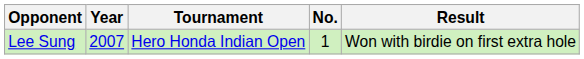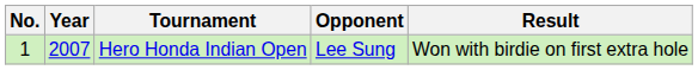 <table class="wikitable" style="font-size:95%;">
 <tr>
-<th>Opponent</th>
+<th>No.</th>
 <th>Year</th>
 <th>Tournament</th>
-<th>No.</th>
+<th>Opponent</th>
 <th>Result</th>
 </tr>
 <tr style="background:#D0F0C0;">
-<td> <a href='#'>Lee Sung</a></td>
+<td align=center>1</td>
 <td><a href='#'>2007</a></td>
 <td><a href='#'>Hero Honda Indian Open</a></td>
-<td align=center>1</td>
+<td> <a href='#'>Lee Sung</a></td>
 <td>Won with birdie on first extra hole</td>
 </tr>
 </table>
